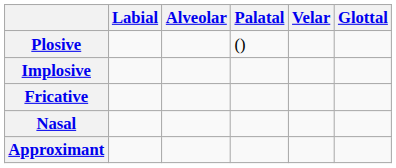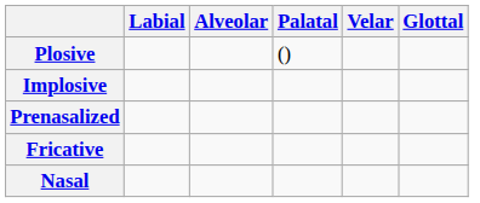 <table class="wikitable">
 <tr>
 <th></th>
 <th><a href='#'>Labial</a></th>
 <th><a href='#'>Alveolar</a></th>
 <th><a href='#'>Palatal</a></th>
 <th><a href='#'>Velar</a></th>
 <th><a href='#'>Glottal</a></th>
 </tr>
 <tr>
 <th><a href='#'>Plosive</a></th>
 <td> </td>
 <td> </td>
 <td>() </td>
 <td> </td>
 <td></td>
 </tr>
 <tr>
 <th><a href='#'>Implosive</a></th>
 <td></td>
 <td></td>
 <td></td>
 <td></td>
 <td></td>
 </tr>
 <tr>
+<th><a href='#'>Prenasalized</a></th>
+<td></td>
+<td></td>
+<td></td>
+<td></td>
+<td></td>
+</tr>
+<tr>
 <th><a href='#'>Fricative</a></th>
 <td></td>
 <td></td>
 <td></td>
 <td></td>
 <td></td>
 </tr>
 <tr>
 <th><a href='#'>Nasal</a></th>
 <td></td>
 <td></td>
 <td></td>
 <td></td>
 <td></td>
 </tr>
-<tr>
-<th><a href='#'>Approximant</a></th>
-<td></td>
-<td></td>
-<td></td>
-<td></td>
-<td></td>
-</tr>
 </table>
